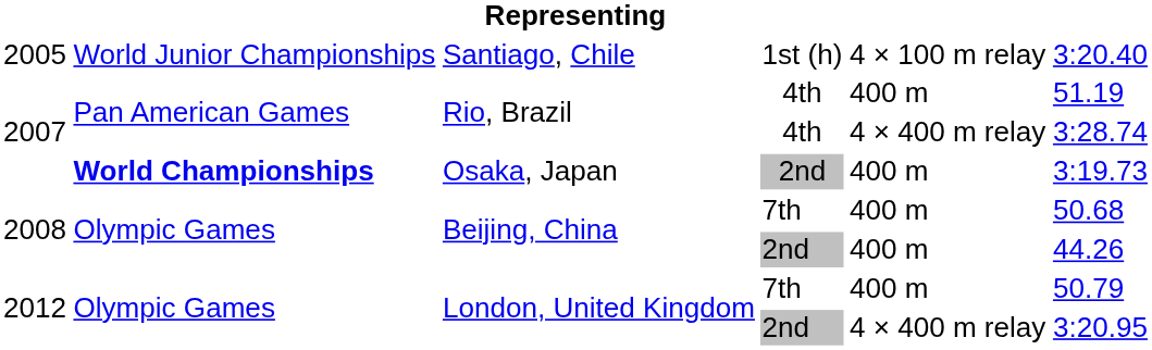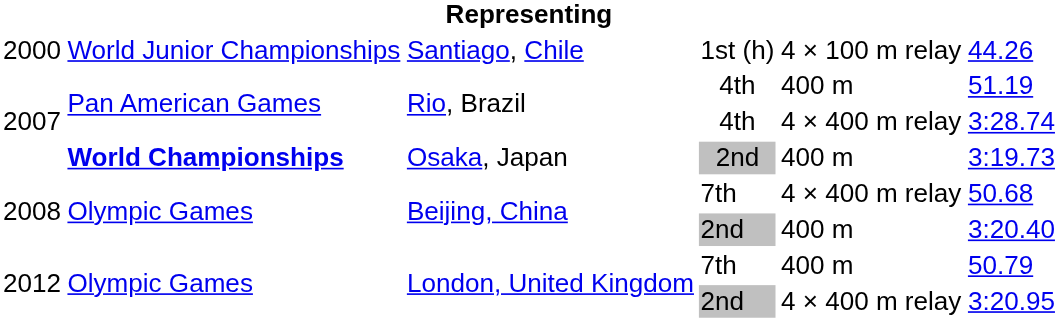 <table>
 <tr>
 <th colspan="6">Representing </th>
 </tr>
 <tr>
-<td>2005</td>
+<td>2000</td>
 <td><a href='#'>World Junior Championships</a></td>
 <td><a href='#'>Santiago</a>, <a href='#'>Chile</a></td>
 <td>1st (h)</td>
 <td>4 × 100 m relay</td>
-<td><a href='#'>3:20.40</a></td>
+<td><a href='#'>44.26</a></td>
 </tr>
 <tr>
 <td rowspan=3>2007</td>
 <td rowspan=2><a href='#'>Pan American Games</a></td>
 <td rowspan=2><a href='#'>Rio</a>, Brazil</td>
 <td align="center">4th</td>
 <td>400 m</td>
 <td><a href='#'>51.19</a></td>
 </tr>
 <tr>
 <td align="center">4th</td>
 <td>4 × 400 m relay</td>
 <td><a href='#'>3:28.74</a></td>
 </tr>
 <tr>
 <td><strong><a href='#'>World Championships</a></strong></td>
 <td><a href='#'>Osaka</a>, Japan</td>
 <td bgcolor="silver" align="center">2nd</td>
 <td>400 m</td>
 <td><a href='#'>3:19.73</a></td>
 </tr>
 <tr>
 <td rowspan=2>2008</td>
 <td rowspan=2><a href='#'>Olympic Games</a></td>
 <td rowspan=2><a href='#'>Beijing, China</a></td>
 <td>7th</td>
-<td>400 m</td>
+<td>4 × 400 m relay</td>
 <td><a href='#'>50.68</a></td>
 </tr>
 <tr>
 <td bgcolor=silver>2nd</td>
 <td>400 m</td>
-<td><a href='#'>44.26</a></td>
+<td><a href='#'>3:20.40</a></td>
 </tr>
 <tr>
 <td rowspan=2>2012</td>
 <td rowspan=2><a href='#'>Olympic Games</a></td>
 <td rowspan=2><a href='#'>London, United Kingdom</a></td>
 <td>7th</td>
 <td>400 m</td>
 <td><a href='#'>50.79</a></td>
 </tr>
 <tr>
 <td bgcolor=silver>2nd</td>
 <td>4 × 400 m relay</td>
 <td><a href='#'>3:20.95</a></td>
 </tr>
 </table>
